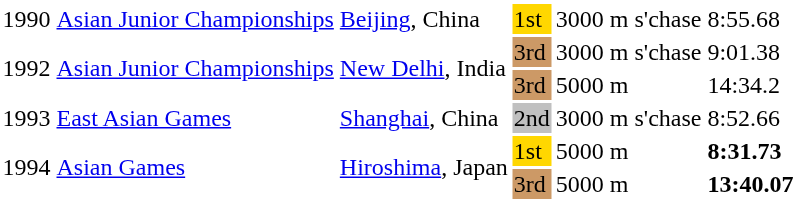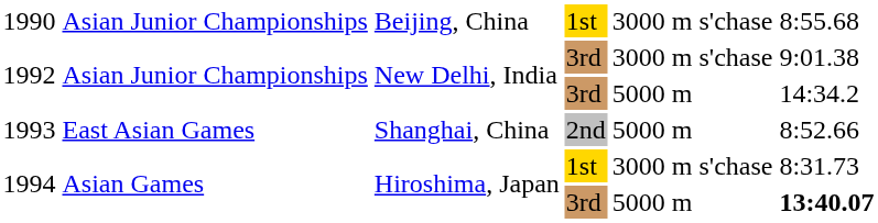 <table>
 <tr>
 <td>1990</td>
 <td><a href='#'>Asian Junior Championships</a></td>
 <td><a href='#'>Beijing</a>, China</td>
 <td bgcolor=gold>1st</td>
 <td>3000 m s'chase</td>
 <td>8:55.68</td>
 </tr>
 <tr>
 <td rowspan=2>1992</td>
 <td rowspan=2><a href='#'>Asian Junior Championships</a></td>
 <td rowspan=2><a href='#'>New Delhi</a>, India</td>
 <td bgcolor=cc9966>3rd</td>
 <td>3000 m s'chase</td>
 <td>9:01.38</td>
 </tr>
 <tr>
 <td bgcolor=cc9966>3rd</td>
 <td>5000 m</td>
 <td>14:34.2</td>
 </tr>
 <tr>
 <td>1993</td>
 <td><a href='#'>East Asian Games</a></td>
 <td><a href='#'>Shanghai</a>, China</td>
 <td bgcolor=silver>2nd</td>
-<td>3000 m s'chase</td>
+<td>5000 m</td>
 <td>8:52.66</td>
 </tr>
 <tr>
 <td rowspan=2>1994</td>
 <td rowspan=2><a href='#'>Asian Games</a></td>
 <td rowspan=2><a href='#'>Hiroshima</a>, Japan</td>
 <td bgcolor=gold>1st</td>
-<td>5000 m</td>
-<td><strong>8:31.73</strong></td>
+<td>3000 m s'chase</td>
+<td>8:31.73</td>
 </tr>
 <tr>
 <td bgcolor=cc9966>3rd</td>
 <td>5000 m</td>
 <td><strong>13:40.07</strong></td>
 </tr>
 </table>
